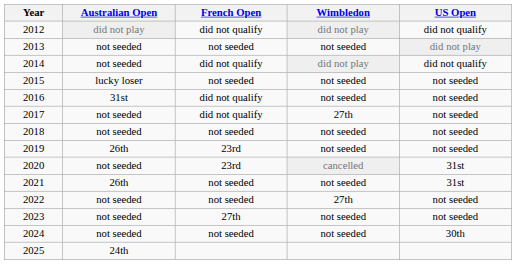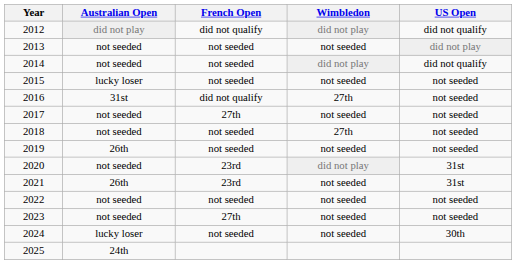 <table class="wikitable" style="text-align:center">
 <tr>
 <th width="80">Year</th>
 <th width="160"><a href='#'>Australian Open</a></th>
 <th width="160"><a href='#'>French Open</a></th>
 <th width="160"><a href='#'>Wimbledon</a></th>
 <th width="160"><a href='#'>US Open</a></th>
 </tr>
 <tr>
 <td>2012</td>
 <td style=color:#767676 bgcolor=efefef>did not play</td>
 <td>did not qualify</td>
 <td style=color:#767676 bgcolor=efefef>did not play</td>
 <td>did not qualify</td>
 </tr>
 <tr>
 <td>2013</td>
 <td>not seeded</td>
 <td>not seeded</td>
 <td>not seeded</td>
 <td style=color:#767676 bgcolor=efefef>did not play</td>
 </tr>
 <tr>
 <td>2014</td>
 <td>not seeded</td>
-<td>did not qualify</td>
+<td>not seeded</td>
 <td style=color:#767676 bgcolor=efefef>did not play</td>
 <td>did not qualify</td>
 </tr>
 <tr>
 <td>2015</td>
 <td>lucky loser</td>
 <td>not seeded</td>
 <td>not seeded</td>
 <td>not seeded</td>
 </tr>
 <tr>
 <td>2016</td>
 <td>31st</td>
 <td>did not qualify</td>
-<td>not seeded</td>
+<td>27th</td>
 <td>not seeded</td>
 </tr>
 <tr>
 <td>2017</td>
 <td>not seeded</td>
-<td>did not qualify</td>
 <td>27th</td>
+<td>not seeded</td>
 <td>not seeded</td>
 </tr>
 <tr>
 <td>2018</td>
 <td>not seeded</td>
 <td>not seeded</td>
-<td>not seeded</td>
+<td>27th</td>
 <td>not seeded</td>
 </tr>
 <tr>
 <td>2019</td>
 <td>26th</td>
-<td>23rd</td>
+<td>not seeded</td>
 <td>not seeded</td>
 <td>not seeded</td>
 </tr>
 <tr>
 <td>2020</td>
 <td>not seeded</td>
 <td>23rd</td>
-<td style=color:#767676 bgcolor=efefef>cancelled</td>
+<td style=color:#767676 bgcolor=efefef>did not play</td>
 <td>31st</td>
 </tr>
 <tr>
 <td>2021</td>
 <td>26th</td>
-<td>not seeded</td>
+<td>23rd</td>
 <td>not seeded</td>
 <td>31st</td>
 </tr>
 <tr>
 <td>2022</td>
 <td>not seeded</td>
 <td>not seeded</td>
-<td>27th</td>
+<td>not seeded</td>
 <td>not seeded</td>
 </tr>
 <tr>
 <td>2023</td>
 <td>not seeded</td>
 <td>27th</td>
 <td>not seeded</td>
 <td>not seeded</td>
 </tr>
 <tr>
 <td>2024</td>
-<td>not seeded</td>
+<td>lucky loser</td>
 <td>not seeded</td>
 <td>not seeded</td>
 <td>30th</td>
 </tr>
 <tr>
 <td>2025</td>
 <td>24th</td>
 <td></td>
 <td></td>
 <td></td>
 </tr>
 </table>
